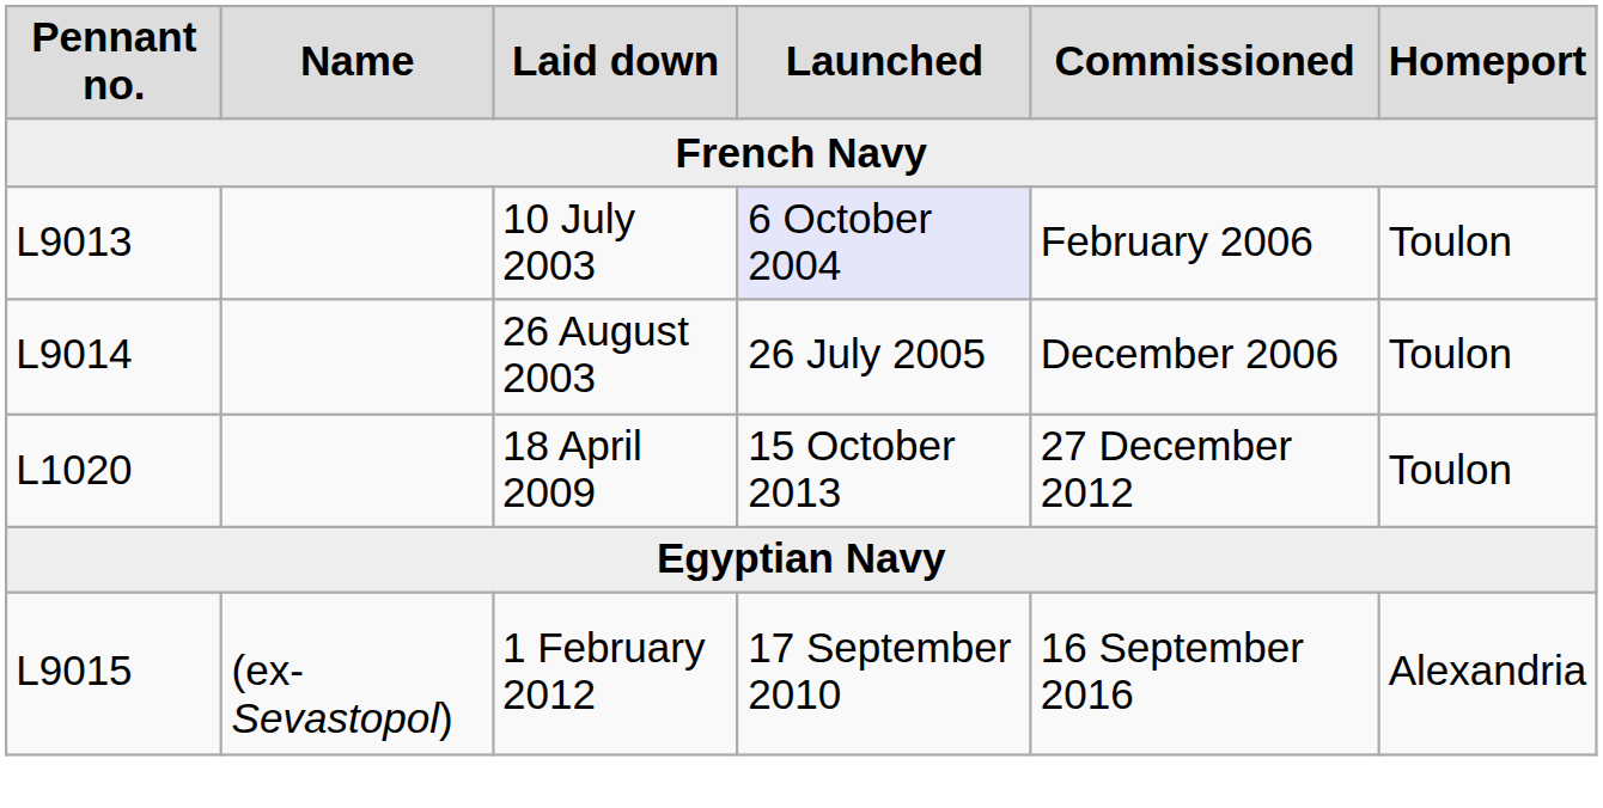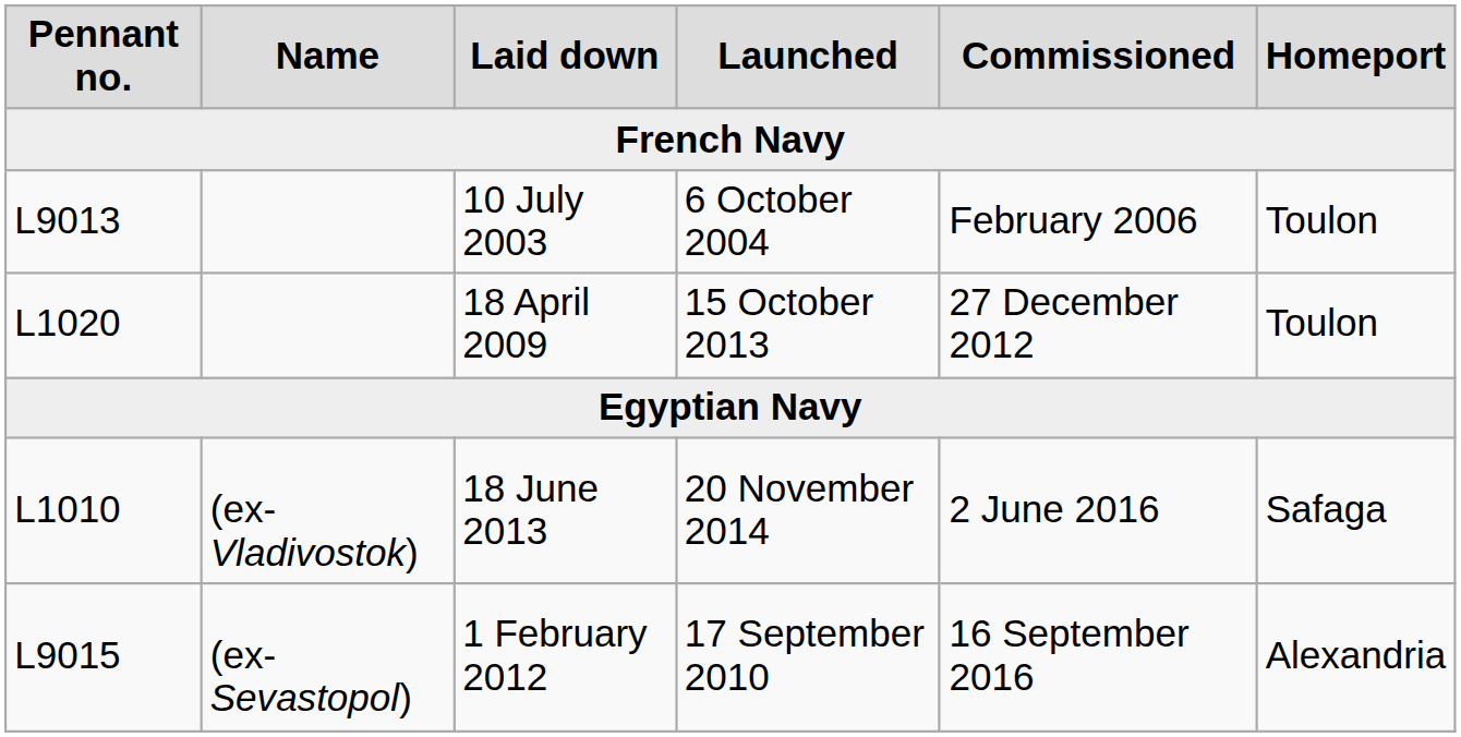 <table class=wikitable>
 <tr>
 <th style="background:#ddd;">Pennant no.</th>
 <th style="background:#ddd;">Name</th>
 <th style="background:#ddd;">Laid down</th>
 <th style="background:#ddd;">Launched</th>
 <th style="background:#ddd;">Commissioned</th>
 <th style="background:#ddd;">Homeport</th>
 </tr>
 <tr>
 <td colspan="6" style="background:#eee;" align=center><strong>French Navy</strong></td>
 </tr>
 <tr>
 <td>L9013</td>
 <td></td>
 <td>10 July 2003</td>
-<td style="background: lavender;">6 October 2004</td>
+<td>6 October 2004</td>
 <td>February 2006</td>
-<td>Toulon</td>
-</tr>
-<tr>
-<td>L9014</td>
-<td></td>
-<td>26 August 2003</td>
-<td>26 July 2005</td>
-<td>December 2006</td>
 <td>Toulon</td>
 </tr>
 <tr>
 <td>L1020</td>
 <td></td>
 <td>18 April 2009</td>
 <td>15 October 2013</td>
 <td>27 December 2012</td>
 <td>Toulon</td>
 </tr>
 <tr>
 <td colspan="6" style="background:#eee;" align=center><strong>Egyptian Navy</strong></td>
 </tr>
 <tr>
+<td>L1010 </td>
+<td><br>(ex-<em>Vladivostok</em>)</td>
+<td>18 June 2013</td>
+<td>20 November 2014</td>
+<td>2 June 2016</td>
+<td>Safaga</td>
+</tr>
+<tr>
 <td>L9015</td>
 <td><br>(ex-<em>Sevastopol</em>)</td>
 <td>1 February 2012</td>
 <td>17 September 2010</td>
 <td>16 September 2016</td>
 <td>Alexandria</td>
 </tr>
 </table>
